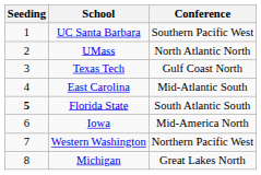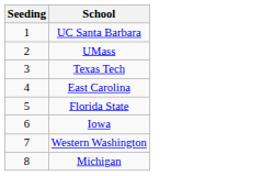 <table class="wikitable">
 <tr align="center">
 <th>Seeding</th>
 <th>School</th>
-<th>Conference</th>
 </tr>
 <tr align="center">
 <td>1</td>
 <td><a href='#'>UC Santa Barbara</a></td>
-<td>Southern Pacific West</td>
 </tr>
 <tr align="center">
 <td>2</td>
 <td><a href='#'>UMass</a></td>
-<td>North Atlantic North</td>
 </tr>
 <tr align="center">
 <td>3</td>
 <td><a href='#'>Texas Tech</a></td>
-<td>Gulf Coast North</td>
 </tr>
 <tr align="center">
 <td>4</td>
 <td><a href='#'>East Carolina</a></td>
-<td>Mid-Atlantic South</td>
 </tr>
 <tr align="center">
-<td><strong>5</strong></td>
+<td>5</td>
 <td><a href='#'>Florida State</a></td>
-<td>South Atlantic South</td>
 </tr>
 <tr align="center">
 <td>6</td>
 <td><a href='#'>Iowa</a></td>
-<td>Mid-America North</td>
 </tr>
 <tr align="center">
 <td>7</td>
 <td><a href='#'>Western Washington</a></td>
-<td>Northern Pacific West</td>
 </tr>
 <tr align="center">
 <td>8</td>
 <td><a href='#'>Michigan</a></td>
-<td>Great Lakes North</td>
 </tr>
 </table>
